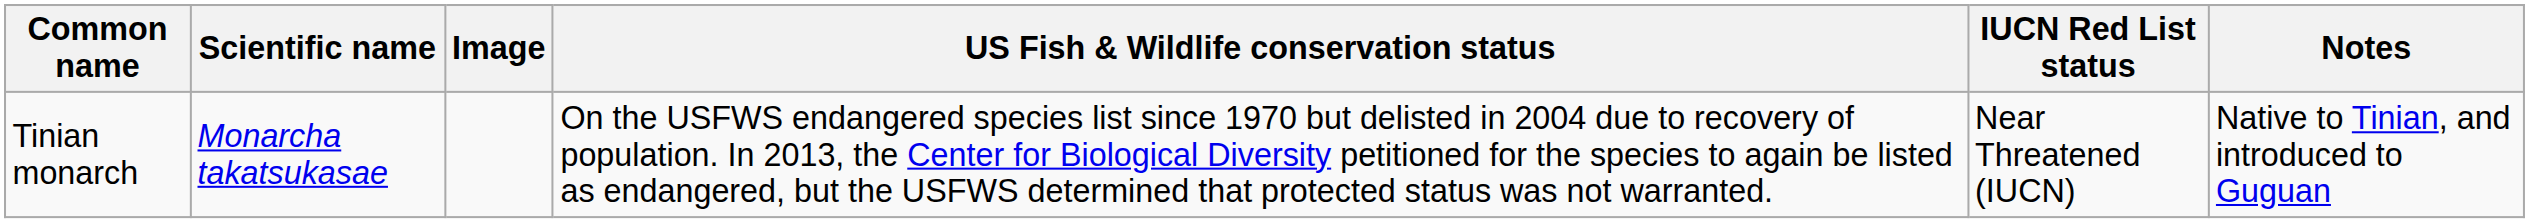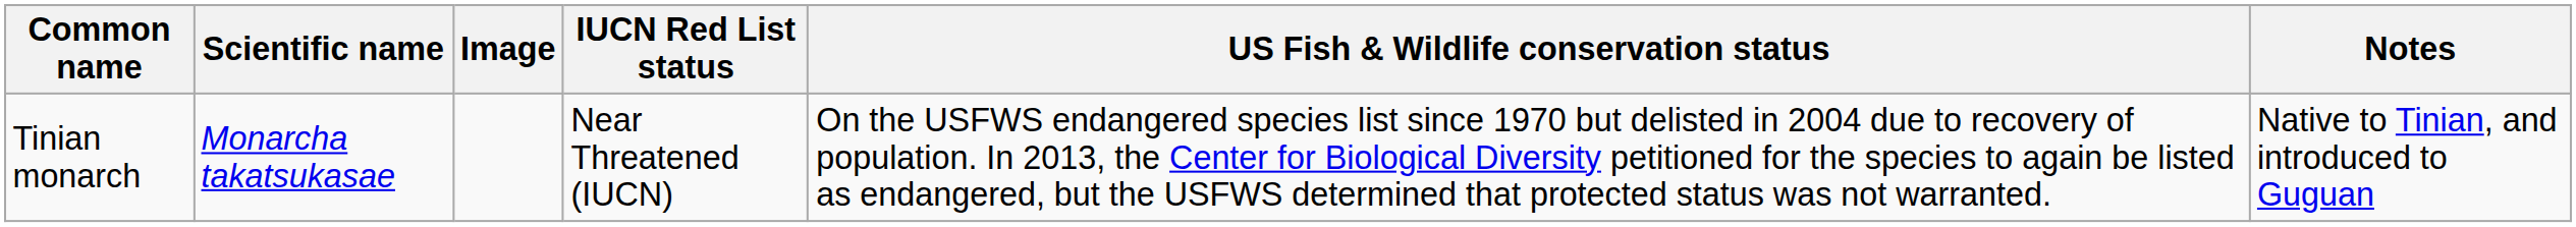 <table class="wikitable sortable">
 <tr>
 <th><strong>Common name</strong></th>
 <th><strong>Scientific name</strong></th>
 <th><strong>Image</strong></th>
+<th><strong>IUCN Red List status</strong></th>
 <th><strong>US Fish & Wildlife conservation status</strong></th>
-<th><strong>IUCN Red List status</strong></th>
 <th><strong>Notes</strong></th>
 </tr>
 <tr>
 <td>Tinian monarch</td>
 <td><em><a href='#'>Monarcha takatsukasae</a></em></td>
 <td></td>
+<td>Near Threatened (IUCN)</td>
 <td>On the USFWS endangered species list since 1970 but delisted in 2004 due to recovery of population.  In 2013, the <a href='#'>Center for Biological Diversity</a> petitioned for the species to again be listed as endangered, but the USFWS determined that protected status was not warranted.</td>
-<td>Near Threatened (IUCN)</td>
 <td>Native to <a href='#'>Tinian</a>, and introduced to <a href='#'>Guguan</a></td>
 </tr>
 </table>
